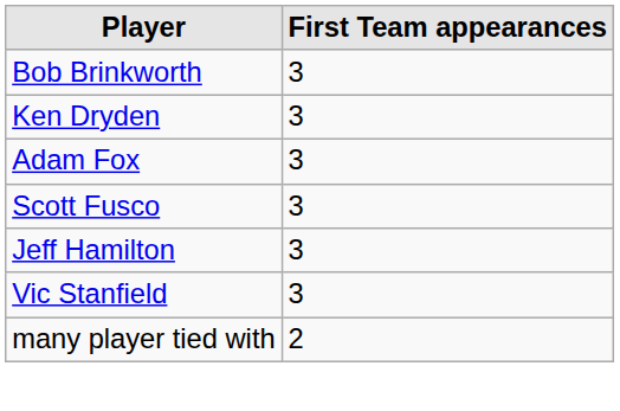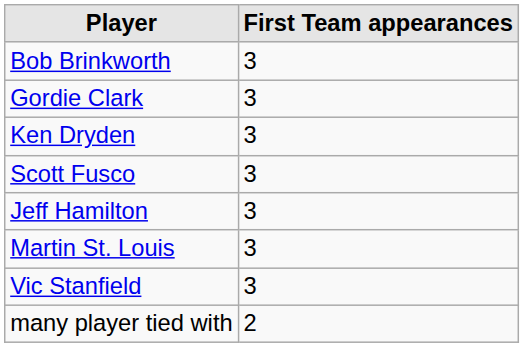 <table class="wikitable">
 <tr>
 <th style="background:#e5e5e5;">Player</th>
 <th style="background:#e5e5e5;">First Team appearances</th>
 </tr>
 <tr>
 <td><a href='#'>Bob Brinkworth</a></td>
 <td>3</td>
 </tr>
 <tr>
-<td><a href='#'>Ken Dryden</a></td>
+<td><a href='#'>Gordie Clark</a></td>
 <td>3</td>
 </tr>
 <tr>
-<td><a href='#'>Adam Fox</a></td>
+<td><a href='#'>Ken Dryden</a></td>
 <td>3</td>
 </tr>
 <tr>
 <td><a href='#'>Scott Fusco</a></td>
 <td>3</td>
 </tr>
 <tr>
 <td><a href='#'>Jeff Hamilton</a></td>
 <td>3</td>
 </tr>
 <tr>
+<td><a href='#'>Martin St. Louis</a></td>
+<td>3</td>
+</tr>
+<tr>
 <td><a href='#'>Vic Stanfield</a></td>
 <td>3</td>
 </tr>
 <tr>
 <td>many player tied with</td>
 <td>2</td>
 </tr>
 </table>
